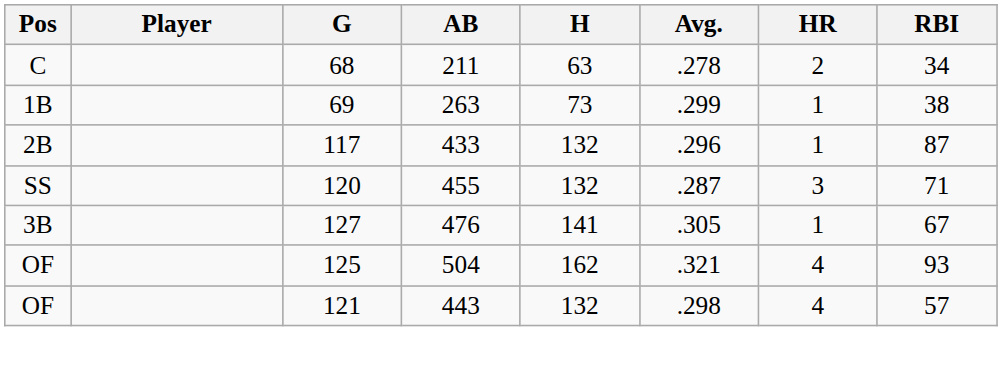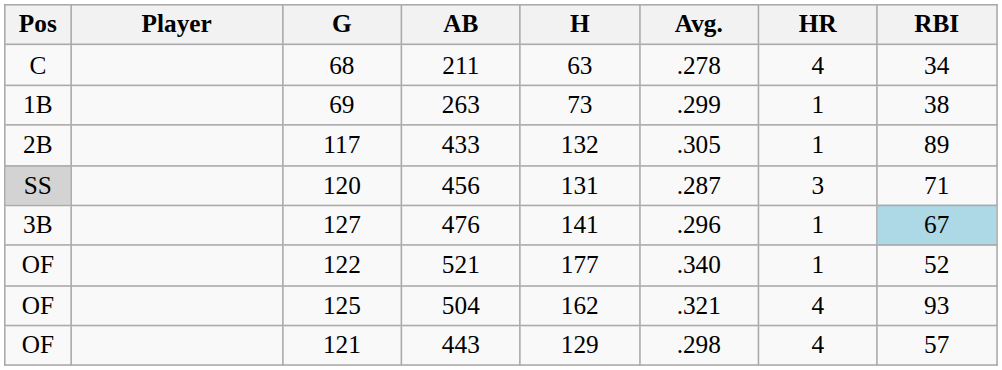 <table class="wikitable sortable">
 <tr>
 <th bgcolor="#DDDDFF" width="5%">Pos</th>
 <th bgcolor="#DDDDFF" width="16%">Player</th>
 <th bgcolor="#DDDDFF" width="9%">G</th>
 <th bgcolor="#DDDDFF" width="9%">AB</th>
 <th bgcolor="#DDDDFF" width="9%">H</th>
 <th bgcolor="#DDDDFF" width="9%">Avg.</th>
 <th bgcolor="#DDDDFF" width="9%">HR</th>
 <th bgcolor="#DDDDFF" width="9%">RBI</th>
 </tr>
 <tr align="center">
 <td>C</td>
 <td></td>
 <td>68</td>
 <td>211</td>
 <td>63</td>
 <td>.278</td>
-<td>2</td>
+<td>4</td>
 <td>34</td>
 </tr>
 <tr align="center">
 <td>1B</td>
 <td></td>
 <td>69</td>
 <td>263</td>
 <td>73</td>
 <td>.299</td>
 <td>1</td>
 <td>38</td>
 </tr>
 <tr align="center">
 <td>2B</td>
 <td></td>
 <td>117</td>
 <td>433</td>
 <td>132</td>
-<td>.296</td>
+<td>.305</td>
 <td>1</td>
-<td>87</td>
+<td>89</td>
 </tr>
 <tr align="center">
-<td>SS</td>
+<td style="background: lightgrey;">SS</td>
 <td></td>
 <td>120</td>
-<td>455</td>
-<td>132</td>
+<td>456</td>
+<td>131</td>
 <td>.287</td>
 <td>3</td>
 <td>71</td>
 </tr>
 <tr align="center">
 <td>3B</td>
 <td></td>
 <td>127</td>
 <td>476</td>
 <td>141</td>
-<td>.305</td>
+<td>.296</td>
 <td>1</td>
-<td>67</td>
+<td style="background: lightblue;">67</td>
+</tr>
+<tr align="center">
+<td>OF</td>
+<td></td>
+<td>122</td>
+<td>521</td>
+<td>177</td>
+<td>.340</td>
+<td>1</td>
+<td>52</td>
 </tr>
 <tr align="center">
 <td>OF</td>
 <td></td>
 <td>125</td>
 <td>504</td>
 <td>162</td>
 <td>.321</td>
 <td>4</td>
 <td>93</td>
 </tr>
 <tr align="center">
 <td>OF</td>
 <td></td>
 <td>121</td>
 <td>443</td>
-<td>132</td>
+<td>129</td>
 <td>.298</td>
 <td>4</td>
 <td>57</td>
 </tr>
 </table>
